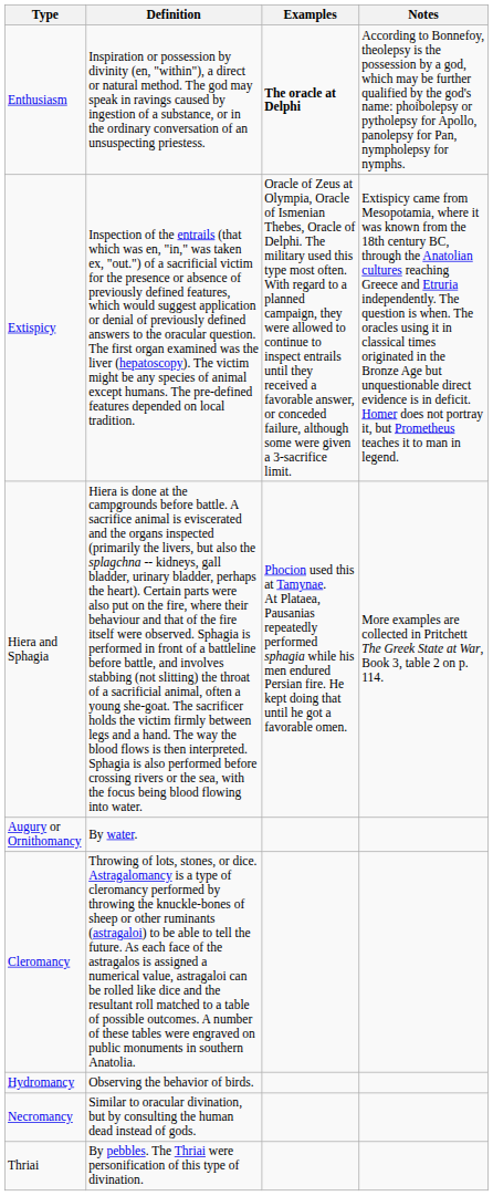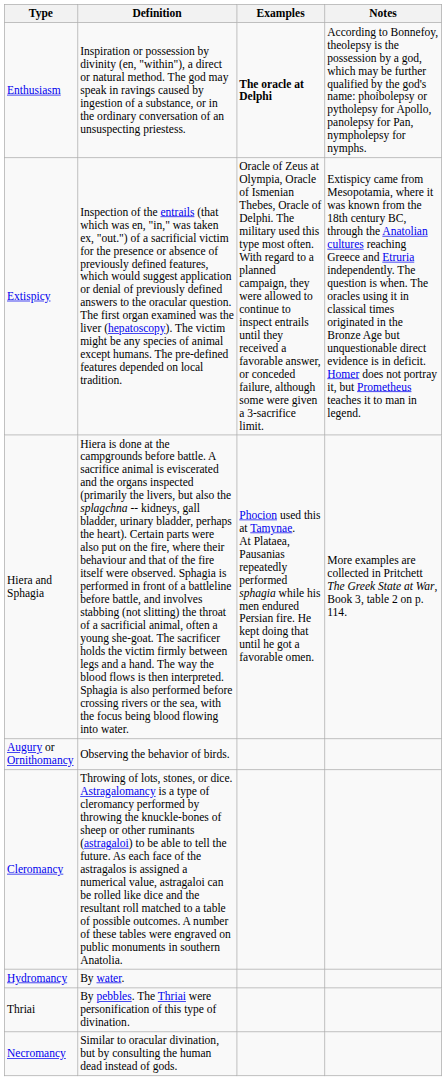 <table class="wikitable">
 <tr>
 <th>Type</th>
 <th>Definition</th>
 <th>Examples</th>
 <th>Notes</th>
 </tr>
 <tr>
 <td><a href='#'>Enthusiasm</a></td>
 <td>Inspiration or possession by divinity (en, "within"), a direct or natural method. The god may speak in ravings caused by ingestion of a substance, or in the ordinary conversation of an unsuspecting priestess.</td>
 <td><strong>The oracle at Delphi</strong></td>
 <td>According to Bonnefoy, theolepsy is the possession by a god, which may be further qualified by the god's name: phoibolepsy or pytholepsy for Apollo, panolepsy for Pan, nympholepsy for nymphs.</td>
 </tr>
 <tr>
 <td><a href='#'>Extispicy</a></td>
 <td>Inspection of the <a href='#'>entrails</a> (that which was en, "in," was taken ex, "out.") of a sacrificial victim for the presence or absence of previously defined features, which would suggest application or denial of previously defined answers to the oracular question. The first organ examined was the liver (<a href='#'>hepatoscopy</a>). The victim might be any species of animal except humans. The pre-defined features depended on local tradition.</td>
 <td>Oracle of Zeus at Olympia, Oracle of Ismenian Thebes, Oracle of Delphi. The military used this type most often. With regard to a planned campaign, they were allowed to continue to inspect entrails until they received a favorable answer, or conceded failure, although some were given a 3-sacrifice limit.</td>
 <td>Extispicy came from Mesopotamia, where it was known from the 18th century BC, through the <a href='#'>Anatolian cultures</a> reaching Greece and <a href='#'>Etruria</a> independently. The question is when. The oracles using it in classical times originated in the Bronze Age but unquestionable direct evidence is in deficit. <a href='#'>Homer</a> does not portray it, but <a href='#'>Prometheus</a> teaches it to man in legend.</td>
 </tr>
 <tr>
 <td>Hiera and  Sphagia</td>
 <td>Hiera is done at the campgrounds before battle. A sacrifice animal is eviscerated and the organs inspected (primarily the livers, but also the <em>splagchna</em> -- kidneys, gall bladder, urinary bladder, perhaps the heart). Certain parts were also put on the fire, where their behaviour and that of the fire itself were observed. Sphagia is performed in front of a battleline before battle, and involves stabbing (not slitting) the throat of a sacrificial animal, often a young she-goat. The sacrificer holds the victim firmly between legs and a hand. The way the blood flows is then interpreted. Sphagia is also performed before crossing rivers or the sea, with the focus being blood flowing into water.</td>
 <td><a href='#'>Phocion</a> used this at <a href='#'>Tamynae</a>.<br>At Plataea, Pausanias repeatedly performed <em>sphagia</em> while his men endured Persian fire. He kept doing that until he got a favorable omen.</td>
 <td>More examples are collected in Pritchett <em>The Greek State at War</em>, Book 3, table 2 on p. 114.</td>
 </tr>
 <tr>
 <td><a href='#'>Augury</a> or <a href='#'>Ornithomancy</a></td>
-<td>By <a href='#'>water</a>.</td>
+<td>Observing the behavior of birds.</td>
 <td></td>
 <td></td>
 </tr>
 <tr>
 <td><a href='#'>Cleromancy</a></td>
 <td>Throwing of lots, stones, or dice. <a href='#'>Astragalomancy</a> is a type of cleromancy performed by throwing the knuckle-bones of sheep or other ruminants (<a href='#'>astragaloi</a>) to be able to tell the future. As each face of the astragalos is assigned a numerical value, astragaloi can be rolled like dice and the resultant roll matched to a table of possible outcomes. A number of these tables were engraved on public monuments in southern Anatolia.</td>
 <td></td>
 <td></td>
 </tr>
 <tr>
 <td><a href='#'>Hydromancy</a></td>
-<td>Observing the behavior of birds.</td>
+<td>By <a href='#'>water</a>.</td>
+<td></td>
+<td></td>
+</tr>
+<tr>
+<td>Thriai</td>
+<td>By <a href='#'>pebbles</a>. The <a href='#'>Thriai</a> were personification of this type of divination.</td>
 <td></td>
 <td></td>
 </tr>
 <tr>
 <td><a href='#'>Necromancy</a></td>
 <td>Similar to oracular divination, but by consulting the human dead instead of gods.</td>
 <td></td>
 <td></td>
 </tr>
-<tr>
-<td>Thriai</td>
-<td>By <a href='#'>pebbles</a>. The <a href='#'>Thriai</a> were personification of this type of divination.</td>
-<td></td>
-<td></td>
-</tr>
 </table>
